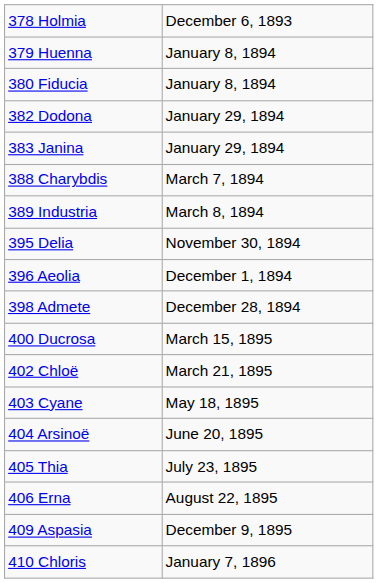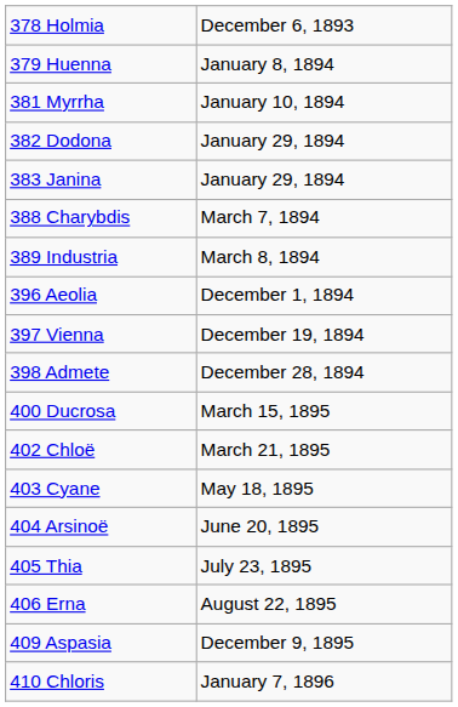 <table class="wikitable" style="font-size: 89%; float: left; width: 24em; margin-right: 1em; line-height: 1.6em !important;">
 <tr>
 <td><a href='#'>378 Holmia</a></td>
 <td>December 6, 1893</td>
 </tr>
 <tr>
 <td><a href='#'>379 Huenna</a></td>
 <td>January 8, 1894</td>
 </tr>
 <tr>
-<td><a href='#'>380 Fiducia</a></td>
-<td>January 8, 1894</td>
+<td><a href='#'>381 Myrrha</a></td>
+<td>January 10, 1894</td>
 </tr>
 <tr>
 <td><a href='#'>382 Dodona</a></td>
 <td>January 29, 1894</td>
 </tr>
 <tr>
 <td><a href='#'>383 Janina</a></td>
 <td>January 29, 1894</td>
 </tr>
 <tr>
 <td><a href='#'>388 Charybdis</a></td>
 <td>March 7, 1894</td>
 </tr>
 <tr>
 <td><a href='#'>389 Industria</a></td>
 <td>March 8, 1894</td>
 </tr>
 <tr>
-<td><a href='#'>395 Delia</a></td>
-<td>November 30, 1894</td>
+<td><a href='#'>396 Aeolia</a></td>
+<td>December 1, 1894</td>
 </tr>
 <tr>
-<td><a href='#'>396 Aeolia</a></td>
-<td>December 1, 1894</td>
+<td><a href='#'>397 Vienna</a></td>
+<td>December 19, 1894</td>
 </tr>
 <tr>
 <td><a href='#'>398 Admete</a></td>
 <td>December 28, 1894</td>
 </tr>
 <tr>
 <td><a href='#'>400 Ducrosa</a></td>
 <td>March 15, 1895</td>
 </tr>
 <tr>
 <td><a href='#'>402 Chloë</a></td>
 <td>March 21, 1895</td>
 </tr>
 <tr>
 <td><a href='#'>403 Cyane</a></td>
 <td>May 18, 1895</td>
 </tr>
 <tr>
 <td><a href='#'>404 Arsinoë</a></td>
 <td>June 20, 1895</td>
 </tr>
 <tr>
 <td><a href='#'>405 Thia</a></td>
 <td>July 23, 1895</td>
 </tr>
 <tr>
 <td><a href='#'>406 Erna</a></td>
 <td>August 22, 1895</td>
 </tr>
 <tr>
 <td><a href='#'>409 Aspasia</a></td>
 <td>December 9, 1895</td>
 </tr>
 <tr>
 <td><a href='#'>410 Chloris</a></td>
 <td>January 7, 1896</td>
 </tr>
 </table>
